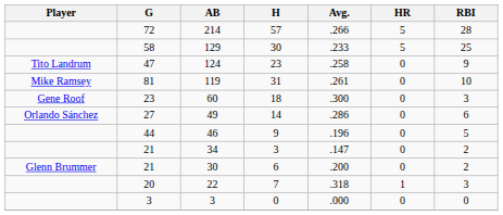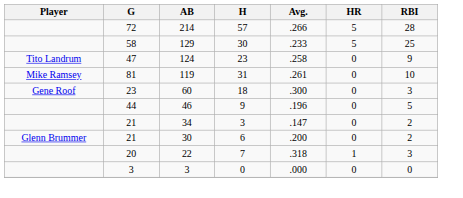 <table class="wikitable sortable">
 <tr>
 <th bgcolor="#DDDDFF" width="16%">Player</th>
 <th bgcolor="#DDDDFF" width="9%">G</th>
 <th bgcolor="#DDDDFF" width="9%">AB</th>
 <th bgcolor="#DDDDFF" width="9%">H</th>
 <th bgcolor="#DDDDFF" width="9%">Avg.</th>
 <th bgcolor="#DDDDFF" width="9%">HR</th>
 <th bgcolor="#DDDDFF" width="9%">RBI</th>
 </tr>
 <tr align="center">
 <td></td>
 <td>72</td>
 <td>214</td>
 <td>57</td>
 <td>.266</td>
 <td>5</td>
 <td>28</td>
 </tr>
 <tr align="center">
 <td></td>
 <td>58</td>
 <td>129</td>
 <td>30</td>
 <td>.233</td>
 <td>5</td>
 <td>25</td>
 </tr>
 <tr align="center">
 <td><a href='#'>Tito Landrum</a></td>
 <td>47</td>
 <td>124</td>
 <td>23</td>
 <td>.258</td>
 <td>0</td>
 <td>9</td>
 </tr>
 <tr align=center>
 <td><a href='#'>Mike Ramsey</a></td>
 <td>81</td>
 <td>119</td>
 <td>31</td>
 <td>.261</td>
 <td>0</td>
 <td>10</td>
 </tr>
 <tr align=center>
 <td><a href='#'>Gene Roof</a></td>
 <td>23</td>
 <td>60</td>
 <td>18</td>
 <td>.300</td>
 <td>0</td>
 <td>3</td>
 </tr>
 <tr align=center>
-<td><a href='#'>Orlando Sánchez</a></td>
-<td>27</td>
-<td>49</td>
-<td>14</td>
-<td>.286</td>
-<td>0</td>
-<td>6</td>
-</tr>
-<tr align=center>
 <td></td>
 <td>44</td>
 <td>46</td>
 <td>9</td>
 <td>.196</td>
 <td>0</td>
 <td>5</td>
 </tr>
 <tr align="center">
 <td></td>
 <td>21</td>
 <td>34</td>
 <td>3</td>
 <td>.147</td>
 <td>0</td>
 <td>2</td>
 </tr>
 <tr align="center">
 <td><a href='#'>Glenn Brummer</a></td>
 <td>21</td>
 <td>30</td>
 <td>6</td>
 <td>.200</td>
 <td>0</td>
 <td>2</td>
 </tr>
 <tr align=center>
 <td></td>
 <td>20</td>
 <td>22</td>
 <td>7</td>
 <td>.318</td>
 <td>1</td>
 <td>3</td>
 </tr>
 <tr align="center">
 <td></td>
 <td>3</td>
 <td>3</td>
 <td>0</td>
 <td>.000</td>
 <td>0</td>
 <td>0</td>
 </tr>
 <tr align="center">
 </tr>
 </table>
